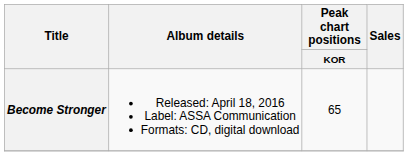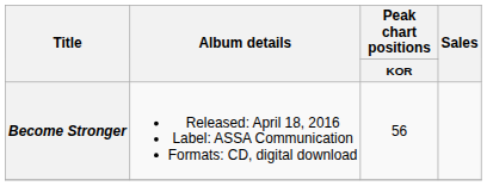 <table class="wikitable plainrowheaders" style="text-align:center;">
 <tr>
 <th scope="col" rowspan="2">Title</th>
 <th scope="col" rowspan="2">Album details</th>
 <th scope="col" colspan="1" style="width:5em;">Peak chart positions</th>
 <th scope="col" rowspan="2">Sales</th>
 </tr>
 <tr>
 <th><small>KOR</small><br></th>
 </tr>
 <tr>
 <th scope="row"><em>Become Stronger</em><br></th>
 <td><br><ul><li>Released: April 18, 2016</li><li>Label: ASSA Communication</li><li>Formats: CD, digital download</li></ul></td>
-<td>65</td>
+<td>56</td>
 <td></td>
 </tr>
 <tr>
 </tr>
 </table>
